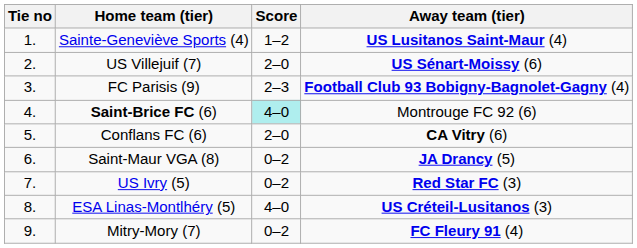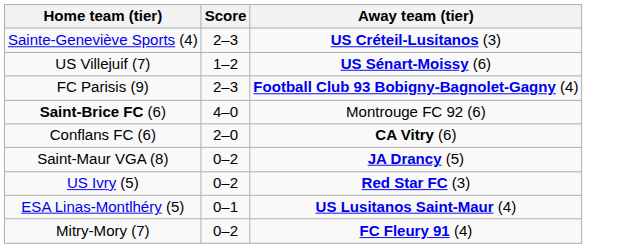 <table class="wikitable" style="text-align: center">
 <tr>
-<th>Tie no</th>
 <th>Home team (tier)</th>
 <th>Score</th>
 <th>Away team (tier)</th>
 </tr>
 <tr>
-<td>1.</td>
 <td><a href='#'>Sainte-Geneviève Sports</a> (4)</td>
-<td>1–2</td>
-<td><strong><a href='#'>US Lusitanos Saint-Maur</a></strong> (4)</td>
+<td>2–3</td>
+<td><strong><a href='#'>US Créteil-Lusitanos</a></strong> (3)</td>
 </tr>
 <tr>
-<td>2.</td>
 <td>US Villejuif (7)</td>
-<td>2–0</td>
+<td>1–2</td>
 <td><strong><a href='#'>US Sénart-Moissy</a></strong> (6)</td>
 </tr>
 <tr>
-<td>3.</td>
 <td>FC Parisis (9)</td>
 <td>2–3</td>
 <td><strong><a href='#'>Football Club 93 Bobigny-Bagnolet-Gagny</a></strong> (4)</td>
 </tr>
 <tr>
-<td>4.</td>
 <td><strong>Saint-Brice FC</strong> (6)</td>
-<td style="background: paleturquoise;">4–0</td>
+<td>4–0</td>
 <td>Montrouge FC 92 (6)</td>
 </tr>
 <tr>
-<td>5.</td>
 <td>Conflans FC (6)</td>
 <td>2–0</td>
 <td><strong>CA Vitry</strong> (6)</td>
 </tr>
 <tr>
-<td>6.</td>
 <td>Saint-Maur VGA (8)</td>
 <td>0–2</td>
 <td><strong><a href='#'>JA Drancy</a></strong> (5)</td>
 </tr>
 <tr>
-<td>7.</td>
 <td><a href='#'>US Ivry</a> (5)</td>
 <td>0–2</td>
 <td><strong><a href='#'>Red Star FC</a></strong> (3)</td>
 </tr>
 <tr>
-<td>8.</td>
 <td><a href='#'>ESA Linas-Montlhéry</a> (5)</td>
-<td>4–0</td>
-<td><strong><a href='#'>US Créteil-Lusitanos</a></strong> (3)</td>
+<td>0–1</td>
+<td><strong><a href='#'>US Lusitanos Saint-Maur</a></strong> (4)</td>
 </tr>
 <tr>
-<td>9.</td>
 <td>Mitry-Mory (7)</td>
 <td>0–2</td>
 <td><strong><a href='#'>FC Fleury 91</a></strong> (4)</td>
 </tr>
 </table>
